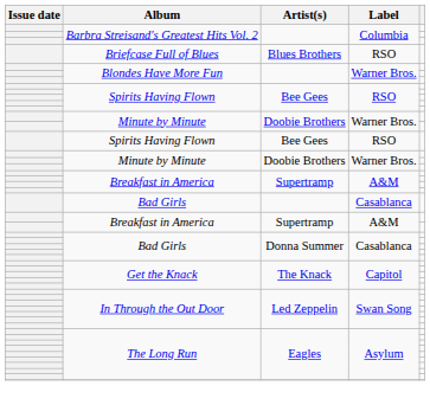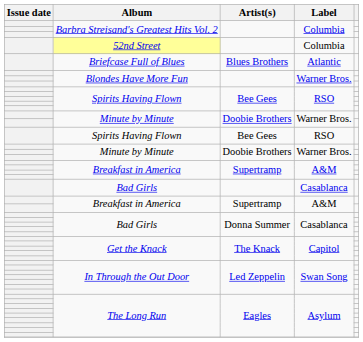 <table class="wikitable sortable plainrowheaders" style="text-align: center">
 <tr>
 <th scope=col>Issue date</th>
 <th scope=col>Album</th>
 <th scope=col>Artist(s)</th>
 <th scope=col>Label</th>
 <th scope=col class="unsortable"></th>
 </tr>
 <tr>
 <th scope="row"></th>
 <td style="text-align: center;" rowspan=3><em><a href='#'>Barbra Streisand's Greatest Hits Vol. 2</a></em></td>
 <td style="text-align: center;" rowspan=3></td>
 <td style="text-align: center;" rowspan=3><a href='#'>Columbia</a></td>
 <td align="center"></td>
 </tr>
 <tr>
 <th scope="row"></th>
 <td align="center"></td>
 </tr>
 <tr>
 <th scope="row"></th>
 <td align="center"></td>
 </tr>
 <tr>
 <th scope="row"></th>
+<td bgcolor=#FFFF99 style="text-align:center;"><em><a href='#'>52nd Street</a></em> </td>
+<td style="text-align: center;"></td>
+<td style="text-align: center;">Columbia</td>
+<td align="center"></td>
+</tr>
+<tr>
+<th scope="row"></th>
 <td style="text-align: center;"><em><a href='#'>Briefcase Full of Blues</a></em></td>
 <td style="text-align: center;" data-sort-value="Blues Brothers, The"><a href='#'>Blues Brothers</a></td>
-<td style="text-align: center;">RSO</td>
+<td style="text-align: center;"><a href='#'>Atlantic</a></td>
 <td align="center"></td>
 </tr>
 <tr>
 <th scope="row"></th>
 <td style="text-align: center;" rowspan=3><em><a href='#'>Blondes Have More Fun</a></em></td>
 <td style="text-align: center;" rowspan=3></td>
 <td style="text-align: center;" rowspan=3><a href='#'>Warner Bros.</a></td>
 <td align="center"></td>
 </tr>
 <tr>
 <th scope="row"></th>
 <td align="center"></td>
 </tr>
 <tr>
 <th scope="row"></th>
 <td align="center"></td>
 </tr>
 <tr>
 <th scope="row"></th>
 <td style="text-align: center;" rowspan=5><em><a href='#'>Spirits Having Flown</a></em></td>
 <td style="text-align: center;" rowspan=5><a href='#'>Bee Gees</a></td>
 <td style="text-align: center;" rowspan=5><a href='#'>RSO</a></td>
 <td align="center"></td>
 </tr>
 <tr>
 <th scope="row"></th>
 <td align="center"></td>
 </tr>
 <tr>
 <th scope="row"></th>
 <td align="center"></td>
 </tr>
 <tr>
 <th scope="row"></th>
 <td align="center"></td>
 </tr>
 <tr>
 <th scope="row"></th>
 <td align="center"></td>
 </tr>
 <tr>
 <th scope="row"></th>
 <td style="text-align: center;" rowspan=2><em><a href='#'>Minute by Minute</a></em></td>
 <td style="text-align: center;" rowspan=2><a href='#'>Doobie Brothers</a></td>
 <td style="text-align: center;" rowspan=2>Warner Bros.</td>
 <td align="center"></td>
 </tr>
 <tr>
 <th scope="row"></th>
 <td align="center"></td>
 </tr>
 <tr>
 <th scope="row"></th>
 <td style="text-align: center;"><em>Spirits Having Flown</em></td>
 <td style="text-align: center;">Bee Gees</td>
 <td style="text-align: center;">RSO</td>
 <td align="center"></td>
 </tr>
 <tr>
 <th scope="row"></th>
 <td style="text-align: center;" rowspan=3><em>Minute by Minute</em></td>
 <td style="text-align: center;" rowspan=3>Doobie Brothers</td>
 <td style="text-align: center;" rowspan=3>Warner Bros.</td>
 <td align="center"></td>
 </tr>
 <tr>
 <th scope="row"></th>
 <td align="center"></td>
 </tr>
 <tr>
 <th scope="row"></th>
 <td align="center"></td>
 </tr>
 <tr>
 <th scope="row"></th>
 <td style="text-align: center;" rowspan=4><em><a href='#'>Breakfast in America</a></em></td>
 <td style="text-align: center;" rowspan=4><a href='#'>Supertramp</a></td>
 <td style="text-align: center;" rowspan=4><a href='#'>A&M</a></td>
 <td align="center"></td>
 </tr>
 <tr>
 <th scope="row"></th>
 <td align="center"></td>
 </tr>
 <tr>
 <th scope="row"></th>
 <td align="center"></td>
 </tr>
 <tr>
 <th scope="row"></th>
 <td align="center"></td>
 </tr>
 <tr>
 <th scope="row"></th>
 <td style="text-align: center;"><em><a href='#'>Bad Girls</a></em></td>
 <td style="text-align: center;"></td>
 <td style="text-align: center;"><a href='#'>Casablanca</a></td>
 <td align="center"></td>
 </tr>
 <tr>
 <th scope="row"></th>
 <td style="text-align: center;" rowspan=2><em>Breakfast in America</em></td>
 <td style="text-align: center;" rowspan=2>Supertramp</td>
 <td style="text-align: center;" rowspan=2>A&M</td>
 <td align="center"></td>
 </tr>
 <tr>
 <th scope="row"></th>
 <td align="center"></td>
 </tr>
 <tr>
 <th scope="row"></th>
 <td style="text-align: center;" rowspan=5><em>Bad Girls</em></td>
 <td style="text-align: center;" rowspan=5 data-sort-value="Summer, Donna">Donna Summer</td>
 <td style="text-align: center;" rowspan=5>Casablanca</td>
 <td align="center"></td>
 </tr>
 <tr>
 <th scope="row"></th>
 <td align="center"></td>
 </tr>
 <tr>
 <th scope="row"></th>
 <td align="center"></td>
 </tr>
 <tr>
 <th scope="row"></th>
 <td align="center"></td>
 </tr>
 <tr>
 <th scope="row"></th>
 <td align="center"></td>
 </tr>
 <tr>
 <th scope="row"></th>
 <td style="text-align: center;" rowspan=5><em><a href='#'>Get the Knack</a></em></td>
 <td style="text-align: center;" rowspan=5 data-sort-value="Knack, The"><a href='#'>The Knack</a></td>
 <td style="text-align: center;" rowspan=5><a href='#'>Capitol</a></td>
 <td align="center"></td>
 </tr>
 <tr>
 <th scope="row"></th>
 <td align="center"></td>
 </tr>
 <tr>
 <th scope="row"></th>
 <td align="center"></td>
 </tr>
 <tr>
 <th scope="row"></th>
 <td align="center"></td>
 </tr>
 <tr>
 <th scope="row"></th>
 <td align="center"></td>
 </tr>
 <tr>
 <th scope="row"></th>
 <td style="text-align: center;" rowspan=7><em><a href='#'>In Through the Out Door</a></em></td>
 <td style="text-align: center;" rowspan=7><a href='#'>Led Zeppelin</a></td>
 <td style="text-align: center;" rowspan=7><a href='#'>Swan Song</a></td>
 <td align="center"></td>
 </tr>
 <tr>
 <th scope="row"></th>
 <td align="center"></td>
 </tr>
 <tr>
 <th scope="row"></th>
 <td align="center"></td>
 </tr>
 <tr>
 <th scope="row"></th>
 <td align="center"></td>
 </tr>
 <tr>
 <th scope="row"></th>
 <td align="center"></td>
 </tr>
 <tr>
 <th scope="row"></th>
 <td align="center"></td>
 </tr>
 <tr>
 <th scope="row"></th>
 <td align="center"></td>
 </tr>
 <tr>
 <th scope="row"></th>
 <td style="text-align: center;" rowspan=9><em><a href='#'>The Long Run</a></em></td>
 <td style="text-align: center;" rowspan=9><a href='#'>Eagles</a></td>
 <td style="text-align: center;" rowspan=9><a href='#'>Asylum</a></td>
 <td align="center"></td>
 </tr>
 <tr>
 <th scope="row"></th>
 <td align="center"></td>
 </tr>
 <tr>
 <th scope="row"></th>
 <td align="center"></td>
 </tr>
 <tr>
 <th scope="row"></th>
 <td align="center"></td>
 </tr>
 <tr>
 <th scope="row"></th>
 <td align="center"></td>
 </tr>
 <tr>
 <th scope="row"></th>
 <td align="center"></td>
 </tr>
 <tr>
 <th scope="row"></th>
 <td align="center"></td>
 </tr>
 <tr>
 <th scope="row"></th>
 <td align="center"></td>
 </tr>
 <tr>
 <th scope="row"></th>
 <td align="center"></td>
 </tr>
 <tr>
 </tr>
 </table>
